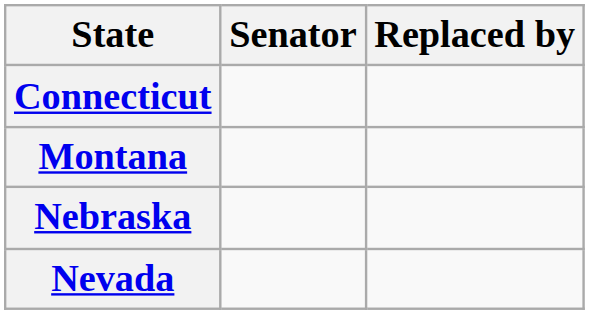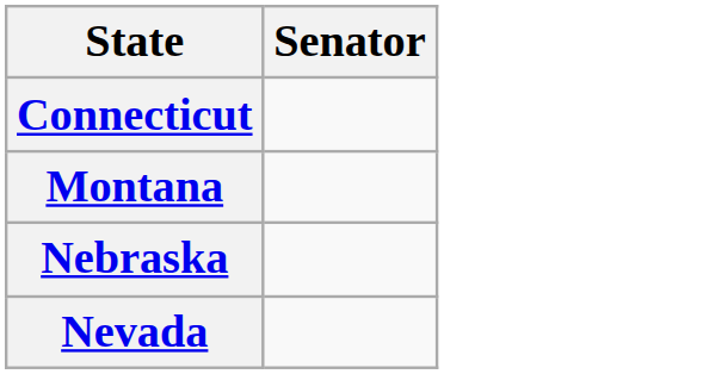 <table class="wikitable sortable plainrowheaders">
 <tr>
 <th scope="col">State</th>
 <th scope="col">Senator</th>
-<th scope="col">Replaced by</th>
 </tr>
 <tr>
 <th><a href='#'>Connecticut</a></th>
-<td></td>
 <td></td>
 </tr>
 <tr>
 <th><a href='#'>Montana</a></th>
 <td></td>
-<td></td>
 </tr>
 <tr>
 <th><a href='#'>Nebraska</a></th>
-<td></td>
 <td></td>
 </tr>
 <tr>
 <th><a href='#'>Nevada</a></th>
 <td></td>
-<td></td>
 </tr>
 </table>
